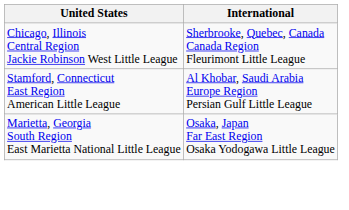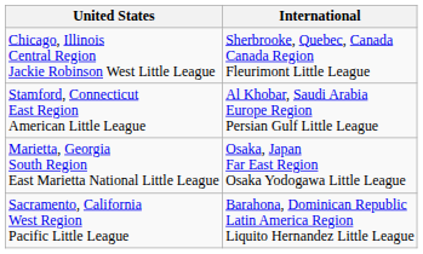 <table class="wikitable">
 <tr>
 <th>United States</th>
 <th>International</th>
 </tr>
 <tr>
 <td> <a href='#'>Chicago</a>, <a href='#'>Illinois</a><br><a href='#'>Central Region</a><br><a href='#'>Jackie Robinson</a> West Little League</td>
 <td> <a href='#'>Sherbrooke</a>, <a href='#'>Quebec</a>, <a href='#'>Canada</a><br><a href='#'>Canada Region</a><br>Fleurimont Little League</td>
 </tr>
 <tr>
 <td> <a href='#'>Stamford</a>, <a href='#'>Connecticut</a><br><a href='#'>East Region</a><br>American Little League</td>
 <td> <a href='#'>Al Khobar</a>, <a href='#'>Saudi Arabia</a><br><a href='#'>Europe Region</a><br>Persian Gulf Little League</td>
 </tr>
 <tr>
 <td> <a href='#'>Marietta</a>, <a href='#'>Georgia</a><br><a href='#'>South Region</a><br>East Marietta National Little League</td>
 <td> <a href='#'>Osaka</a>, <a href='#'>Japan</a><br><a href='#'>Far East Region</a><br>Osaka Yodogawa Little League</td>
 </tr>
+<tr>
+<td> <a href='#'>Sacramento</a>, <a href='#'>California</a><br><a href='#'>West Region</a><br>Pacific Little League</td>
+<td> <a href='#'>Barahona</a>, <a href='#'>Dominican Republic</a><br><a href='#'>Latin America Region</a><br>Liquito Hernandez Little League</td>
+</tr>
 </table>
